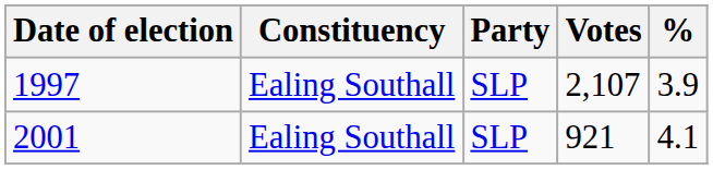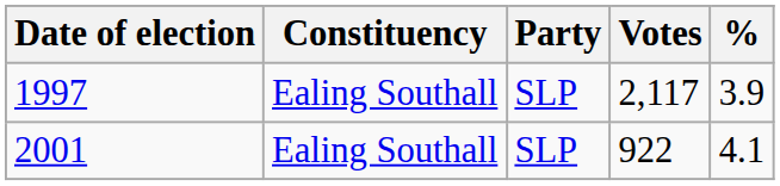 <table class="wikitable">
 <tr>
 <th>Date of election</th>
 <th>Constituency</th>
 <th>Party</th>
 <th>Votes</th>
 <th>%</th>
 </tr>
 <tr>
 <td><a href='#'>1997</a></td>
 <td><a href='#'>Ealing Southall</a></td>
 <td><a href='#'>SLP</a></td>
-<td>2,107</td>
+<td>2,117</td>
 <td>3.9</td>
 </tr>
 <tr>
 <td><a href='#'>2001</a></td>
 <td><a href='#'>Ealing Southall</a></td>
 <td><a href='#'>SLP</a></td>
-<td>921</td>
+<td>922</td>
 <td>4.1</td>
 </tr>
 </table>
